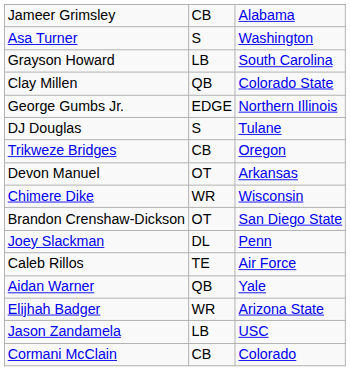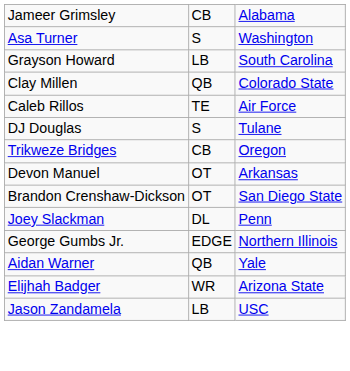 <table class="wikitable">
 <tr>
 <td>Jameer Grimsley</td>
 <td>CB</td>
 <td><a href='#'>Alabama</a></td>
 </tr>
 <tr>
 <td><a href='#'>Asa Turner</a></td>
 <td>S</td>
 <td><a href='#'>Washington</a></td>
 </tr>
 <tr>
 <td>Grayson Howard</td>
 <td>LB</td>
 <td><a href='#'>South Carolina</a></td>
 </tr>
 <tr>
 <td>Clay Millen</td>
 <td>QB</td>
 <td><a href='#'>Colorado State</a></td>
 </tr>
 <tr>
-<td>George Gumbs Jr.</td>
-<td>EDGE</td>
-<td><a href='#'>Northern Illinois</a></td>
+<td>Caleb Rillos</td>
+<td>TE</td>
+<td><a href='#'>Air Force</a></td>
 </tr>
 <tr>
 <td>DJ Douglas</td>
 <td>S</td>
 <td><a href='#'>Tulane</a></td>
 </tr>
 <tr>
 <td><a href='#'>Trikweze Bridges</a></td>
 <td>CB</td>
 <td><a href='#'>Oregon</a></td>
 </tr>
 <tr>
 <td>Devon Manuel</td>
 <td>OT</td>
 <td><a href='#'>Arkansas</a></td>
 </tr>
 <tr>
-<td><a href='#'>Chimere Dike</a></td>
-<td>WR</td>
-<td><a href='#'>Wisconsin</a></td>
-</tr>
-<tr>
 <td>Brandon Crenshaw-Dickson</td>
 <td>OT</td>
 <td><a href='#'>San Diego State</a></td>
 </tr>
 <tr>
 <td><a href='#'>Joey Slackman</a></td>
 <td>DL</td>
 <td><a href='#'>Penn</a></td>
 </tr>
 <tr>
-<td>Caleb Rillos</td>
-<td>TE</td>
-<td><a href='#'>Air Force</a></td>
+<td>George Gumbs Jr.</td>
+<td>EDGE</td>
+<td><a href='#'>Northern Illinois</a></td>
 </tr>
 <tr>
 <td><a href='#'>Aidan Warner</a></td>
 <td>QB</td>
 <td><a href='#'>Yale</a></td>
 </tr>
 <tr>
 <td><a href='#'>Elijhah Badger</a></td>
 <td>WR</td>
 <td><a href='#'>Arizona State</a></td>
 </tr>
 <tr>
 <td><a href='#'>Jason Zandamela</a></td>
 <td>LB</td>
 <td><a href='#'>USC</a></td>
 </tr>
-<tr>
-<td><a href='#'>Cormani McClain</a></td>
-<td>CB</td>
-<td><a href='#'>Colorado</a></td>
-</tr>
 </table>
